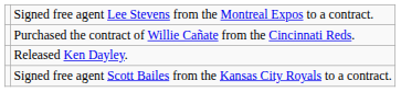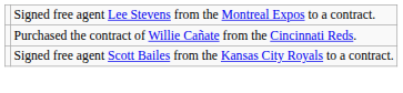 <table class="wikitable">
 <tr>
 <td></td>
 <td>Signed free agent <a href='#'>Lee Stevens</a> from the <a href='#'>Montreal Expos</a> to a contract.</td>
 </tr>
 <tr>
 <td></td>
 <td>Purchased the contract of <a href='#'>Willie Cañate</a> from the <a href='#'>Cincinnati Reds</a>.</td>
 </tr>
 <tr>
 <td></td>
-<td>Released <a href='#'>Ken Dayley</a>.</td>
-</tr>
-<tr>
-<td></td>
 <td>Signed free agent <a href='#'>Scott Bailes</a> from the <a href='#'>Kansas City Royals</a> to a contract.</td>
 </tr>
 </table>
